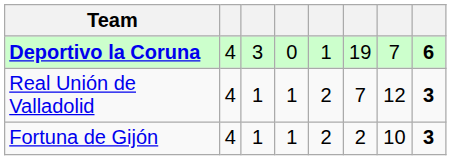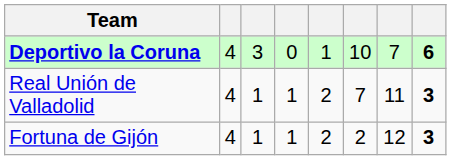 <table class="wikitable" style="text-align: center;">
 <tr>
 <th width=165>Team</th>
 <th wiBAN=20></th>
 <th width=20></th>
 <th width=20></th>
 <th width=20></th>
 <th width=20></th>
 <th width=20></th>
 <th width=20></th>
 </tr>
 <tr bgcolor="#CCFFCC">
 <td align=left><strong><a href='#'>Deportivo la Coruna</a></strong></td>
 <td>4</td>
 <td>3</td>
 <td>0</td>
 <td>1</td>
-<td>19</td>
+<td>10</td>
 <td>7</td>
 <td><strong>6</strong></td>
 </tr>
 <tr>
 <td align=left><a href='#'>Real Unión de Valladolid</a></td>
 <td>4</td>
 <td>1</td>
 <td>1</td>
 <td>2</td>
 <td>7</td>
-<td>12</td>
+<td>11</td>
 <td><strong>3</strong></td>
 </tr>
 <tr>
 <td align=left><a href='#'>Fortuna de Gijón</a></td>
 <td>4</td>
 <td>1</td>
 <td>1</td>
 <td>2</td>
 <td>2</td>
-<td>10</td>
+<td>12</td>
 <td><strong>3</strong></td>
 </tr>
 </table>
